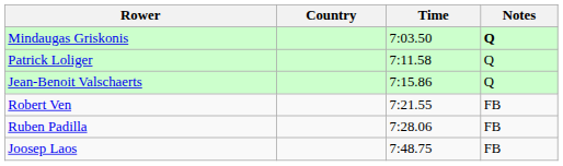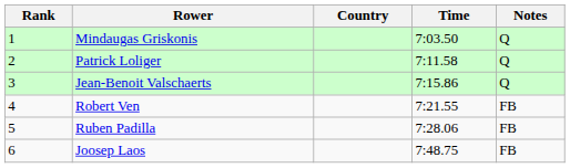 <table class="wikitable" width=50%>
 <tr>
+<th>Rank</th>
 <th>Rower</th>
 <th>Country</th>
 <th>Time</th>
 <th>Notes</th>
 </tr>
 <tr bgcolor=ccffcc>
+<td>1</td>
 <td><a href='#'>Mindaugas Griskonis</a></td>
 <td></td>
 <td>7:03.50</td>
-<td><strong>Q</strong></td>
+<td>Q</td>
 </tr>
 <tr bgcolor=ccffcc>
+<td>2</td>
 <td><a href='#'>Patrick Loliger</a></td>
 <td></td>
 <td>7:11.58</td>
 <td>Q</td>
 </tr>
 <tr bgcolor=ccffcc>
+<td>3</td>
 <td><a href='#'>Jean-Benoit Valschaerts</a></td>
 <td></td>
 <td>7:15.86</td>
 <td>Q</td>
 </tr>
 <tr>
+<td>4</td>
 <td><a href='#'>Robert Ven</a></td>
 <td></td>
 <td>7:21.55</td>
 <td>FB</td>
 </tr>
 <tr>
+<td>5</td>
 <td><a href='#'>Ruben Padilla</a></td>
 <td></td>
 <td>7:28.06</td>
 <td>FB</td>
 </tr>
 <tr>
+<td>6</td>
 <td><a href='#'>Joosep Laos</a></td>
 <td></td>
 <td>7:48.75</td>
 <td>FB</td>
 </tr>
 </table>
